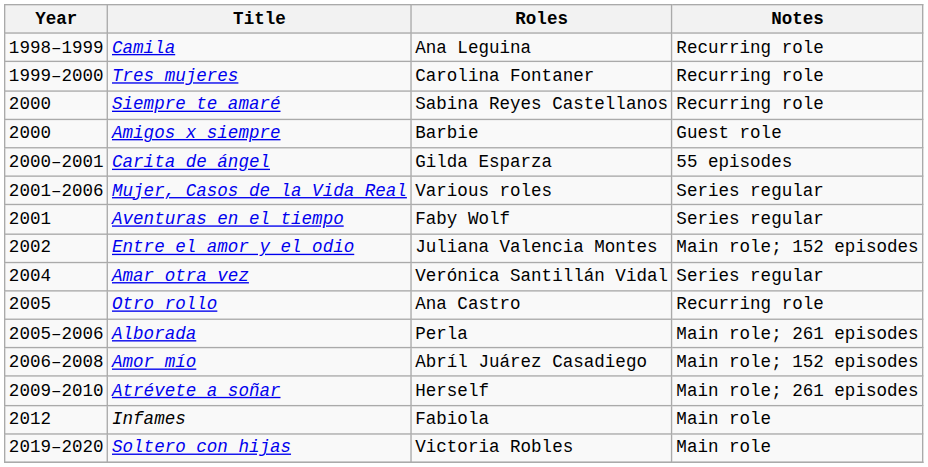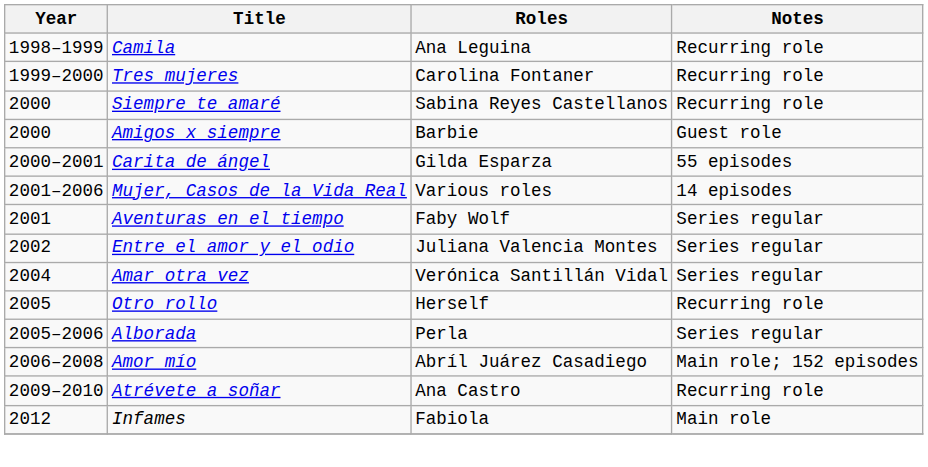 <table class="wikitable sortable">
 <tr>
 <th>Year</th>
 <th>Title</th>
 <th>Roles</th>
 <th>Notes</th>
 </tr>
 <tr>
 <td>1998–1999</td>
 <td><em><a href='#'>Camila</a></em></td>
 <td>Ana Leguina</td>
 <td>Recurring role</td>
 </tr>
 <tr>
 <td>1999–2000</td>
 <td><em><a href='#'>Tres mujeres</a></em></td>
 <td>Carolina Fontaner</td>
 <td>Recurring role</td>
 </tr>
 <tr>
 <td>2000</td>
 <td><em><a href='#'>Siempre te amaré</a></em></td>
 <td>Sabina Reyes Castellanos</td>
 <td>Recurring role</td>
 </tr>
 <tr>
 <td>2000</td>
 <td><em><a href='#'>Amigos x siempre</a></em></td>
 <td>Barbie</td>
 <td>Guest role</td>
 </tr>
 <tr>
 <td>2000–2001</td>
 <td><em><a href='#'>Carita de ángel</a></em></td>
 <td>Gilda Esparza</td>
 <td>55 episodes</td>
 </tr>
 <tr>
 <td>2001–2006</td>
 <td><em><a href='#'>Mujer, Casos de la Vida Real</a></em></td>
 <td>Various roles</td>
-<td>Series regular</td>
+<td>14 episodes</td>
 </tr>
 <tr>
 <td>2001</td>
 <td><em><a href='#'>Aventuras en el tiempo</a></em></td>
 <td>Faby Wolf</td>
 <td>Series regular</td>
 </tr>
 <tr>
 <td>2002</td>
 <td><em><a href='#'>Entre el amor y el odio</a></em></td>
 <td>Juliana Valencia Montes</td>
-<td>Main role; 152 episodes</td>
+<td>Series regular</td>
 </tr>
 <tr>
 <td>2004</td>
 <td><em><a href='#'>Amar otra vez</a></em></td>
 <td>Verónica Santillán Vidal</td>
 <td>Series regular</td>
 </tr>
 <tr>
 <td>2005</td>
 <td><em><a href='#'>Otro rollo</a></em></td>
-<td>Ana Castro</td>
+<td>Herself</td>
 <td>Recurring role</td>
 </tr>
 <tr>
 <td>2005–2006</td>
 <td><em><a href='#'>Alborada</a></em></td>
 <td>Perla</td>
-<td>Main role; 261 episodes</td>
+<td>Series regular</td>
 </tr>
 <tr>
 <td>2006–2008</td>
 <td><em><a href='#'>Amor mío</a></em></td>
 <td>Abríl Juárez Casadiego</td>
 <td>Main role; 152 episodes</td>
 </tr>
 <tr>
 <td>2009–2010</td>
 <td><em><a href='#'>Atrévete a soñar</a></em></td>
-<td>Herself</td>
-<td>Main role; 261 episodes</td>
+<td>Ana Castro</td>
+<td>Recurring role</td>
 </tr>
 <tr>
 <td>2012</td>
 <td><em>Infames</em></td>
 <td>Fabiola</td>
 <td>Main role</td>
 </tr>
 <tr>
-<td>2019–2020</td>
-<td><em><a href='#'>Soltero con hijas</a></em></td>
-<td>Victoria Robles</td>
-<td>Main role</td>
-</tr>
-<tr>
 </tr>
 </table>
